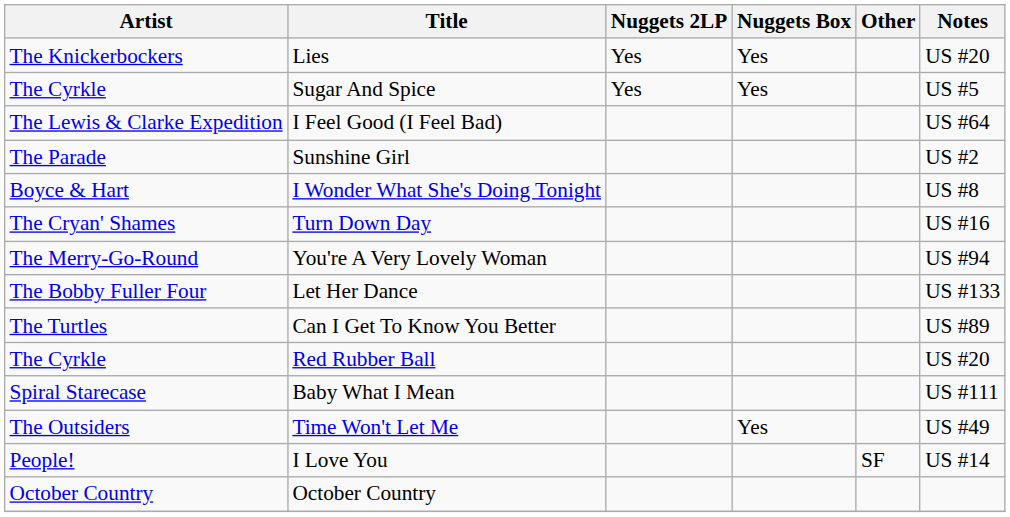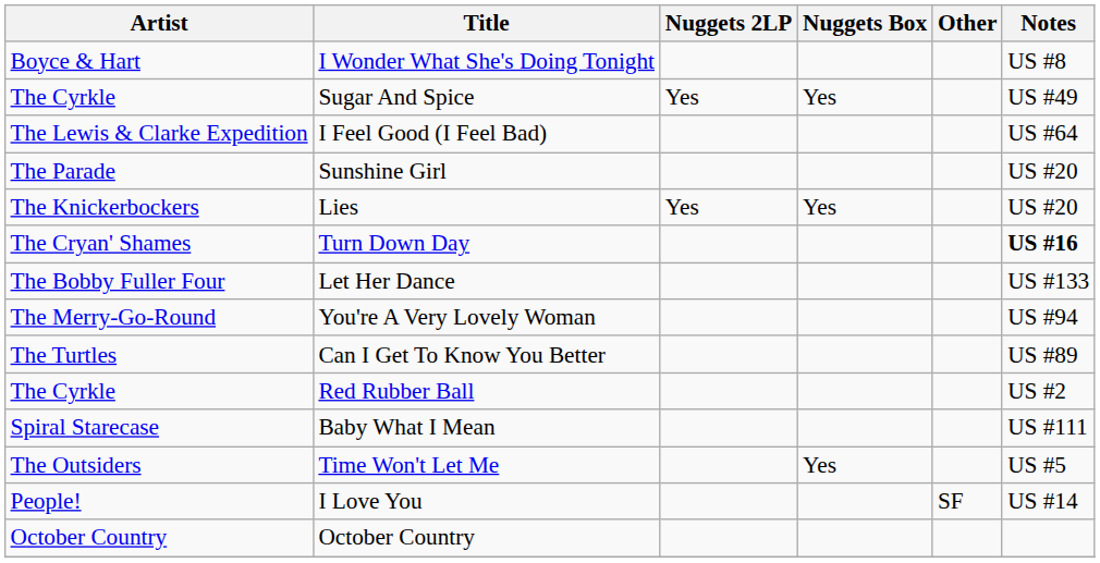 <table class="wikitable sortable">
 <tr>
 <th>Artist</th>
 <th>Title</th>
 <th>Nuggets 2LP</th>
 <th>Nuggets Box</th>
 <th>Other</th>
 <th>Notes</th>
 </tr>
 <tr>
-<td><a href='#'>The Knickerbockers</a></td>
-<td>Lies</td>
-<td>Yes</td>
-<td>Yes</td>
+<td><a href='#'>Boyce & Hart</a></td>
+<td><a href='#'>I Wonder What She's Doing Tonight</a></td>
 <td></td>
-<td>US #20</td>
+<td></td>
+<td></td>
+<td>US #8</td>
 </tr>
 <tr>
 <td><a href='#'>The Cyrkle</a></td>
 <td>Sugar And Spice</td>
 <td>Yes</td>
 <td>Yes</td>
 <td></td>
-<td>US #5</td>
+<td>US #49</td>
 </tr>
 <tr>
 <td><a href='#'>The Lewis & Clarke Expedition</a></td>
 <td>I Feel Good (I Feel Bad)</td>
 <td></td>
 <td></td>
 <td></td>
 <td>US #64</td>
 </tr>
 <tr>
 <td><a href='#'>The Parade</a></td>
 <td>Sunshine Girl</td>
 <td></td>
 <td></td>
 <td></td>
-<td>US #2</td>
+<td>US #20</td>
 </tr>
 <tr>
-<td><a href='#'>Boyce & Hart</a></td>
-<td><a href='#'>I Wonder What She's Doing Tonight</a></td>
+<td><a href='#'>The Knickerbockers</a></td>
+<td>Lies</td>
+<td>Yes</td>
+<td>Yes</td>
 <td></td>
-<td></td>
-<td></td>
-<td>US #8</td>
+<td>US #20</td>
 </tr>
 <tr>
 <td><a href='#'>The Cryan' Shames</a></td>
 <td><a href='#'>Turn Down Day</a></td>
 <td></td>
 <td></td>
 <td></td>
-<td>US #16</td>
+<td><strong>US #16</strong></td>
+</tr>
+<tr>
+<td><a href='#'>The Bobby Fuller Four</a></td>
+<td>Let Her Dance</td>
+<td></td>
+<td></td>
+<td></td>
+<td>US #133</td>
 </tr>
 <tr>
 <td><a href='#'>The Merry-Go-Round</a></td>
 <td>You're A Very Lovely Woman</td>
 <td></td>
 <td></td>
 <td></td>
 <td>US #94</td>
-</tr>
-<tr>
-<td><a href='#'>The Bobby Fuller Four</a></td>
-<td>Let Her Dance</td>
-<td></td>
-<td></td>
-<td></td>
-<td>US #133</td>
 </tr>
 <tr>
 <td><a href='#'>The Turtles</a></td>
 <td>Can I Get To Know You Better</td>
 <td></td>
 <td></td>
 <td></td>
 <td>US #89</td>
 </tr>
 <tr>
 <td><a href='#'>The Cyrkle</a></td>
 <td><a href='#'>Red Rubber Ball</a></td>
 <td></td>
 <td></td>
 <td></td>
-<td>US #20</td>
+<td>US #2</td>
 </tr>
 <tr>
 <td><a href='#'>Spiral Starecase</a></td>
 <td>Baby What I Mean</td>
 <td></td>
 <td></td>
 <td></td>
 <td>US #111</td>
 </tr>
 <tr>
 <td><a href='#'>The Outsiders</a></td>
 <td><a href='#'>Time Won't Let Me</a></td>
 <td></td>
 <td>Yes</td>
 <td></td>
-<td>US #49</td>
+<td>US #5</td>
 </tr>
 <tr>
 <td><a href='#'>People!</a></td>
 <td>I Love You</td>
 <td></td>
 <td></td>
 <td>SF</td>
 <td>US #14</td>
 </tr>
 <tr>
 <td><a href='#'>October Country</a></td>
 <td>October Country</td>
 <td></td>
 <td></td>
 <td></td>
 <td></td>
 </tr>
 <tr>
 </tr>
 </table>
